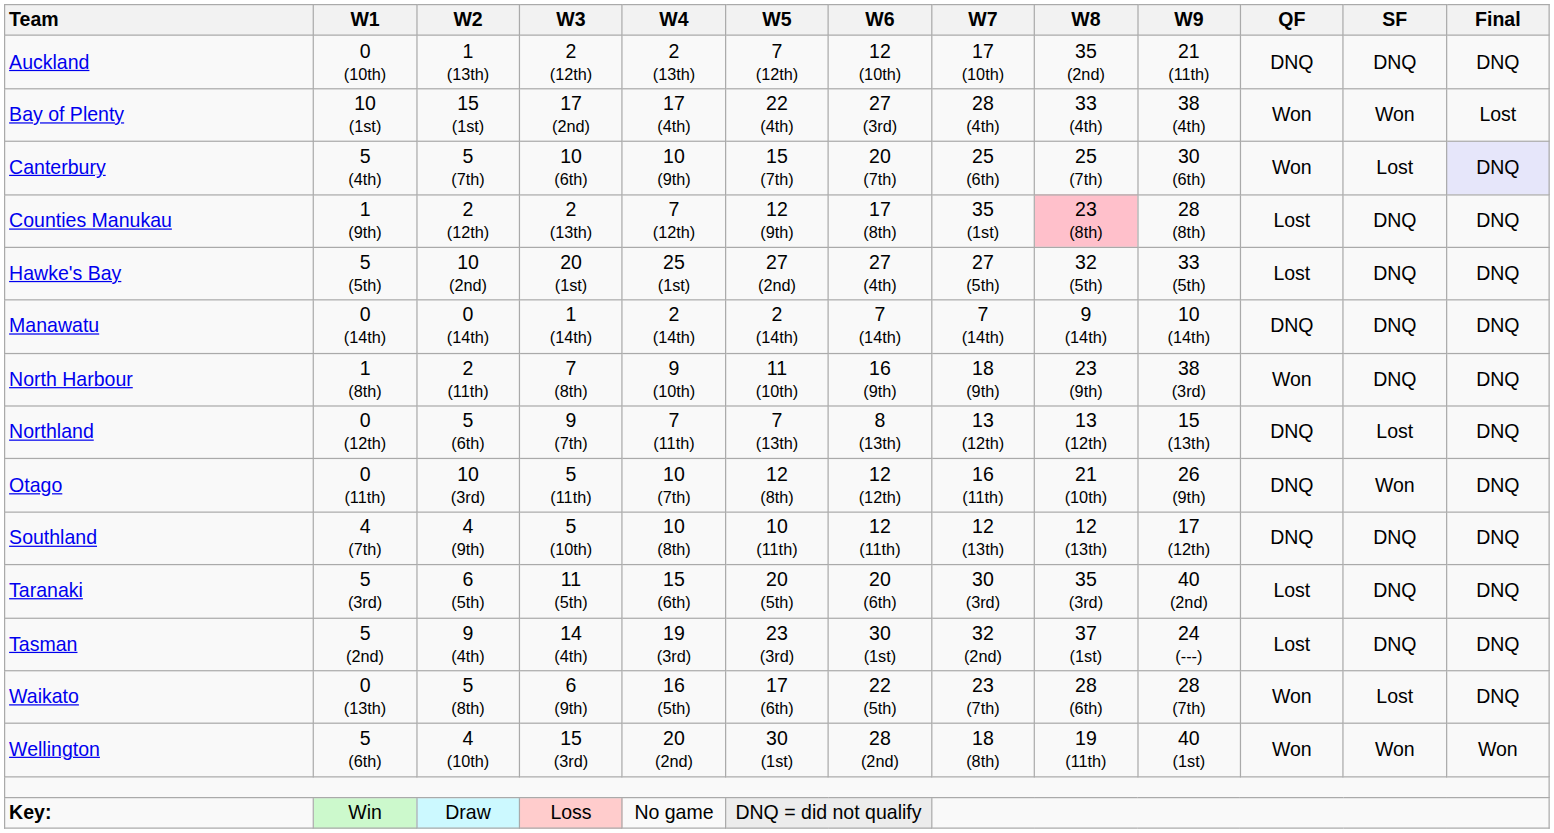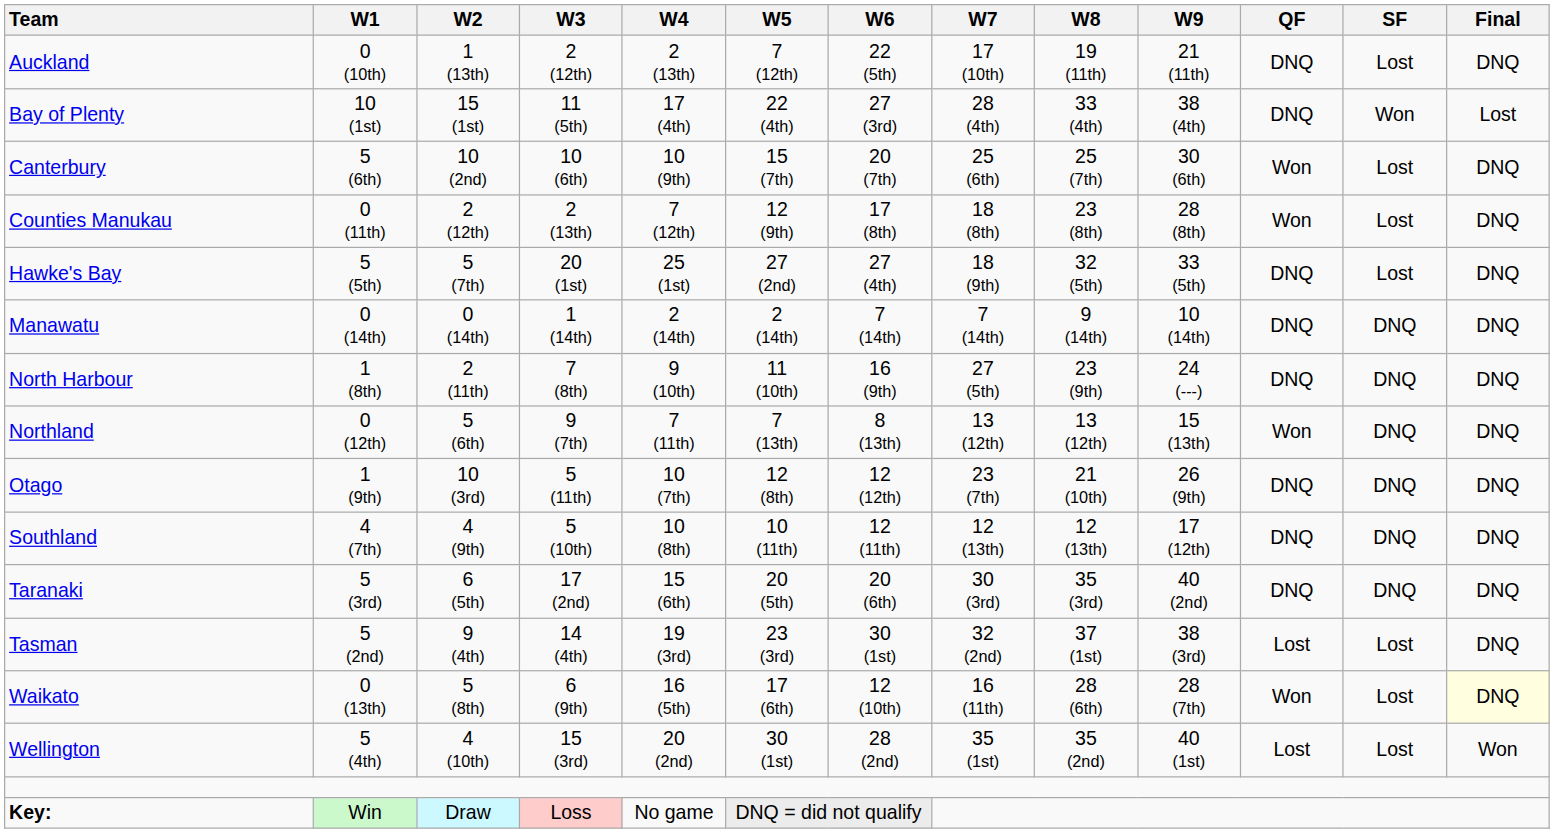 <table class="wikitable" style="text-align:center;width:80%">
 <tr>
 <th style="text-align:left;width:12%">Team</th>
 <th style="width:4%">W1</th>
 <th style="width:4%">W2</th>
 <th style="width:4%">W3</th>
 <th style="width:4%">W4</th>
 <th style="width:4%">W5</th>
 <th style="width:4%">W6</th>
 <th style="width:4%">W7</th>
 <th style="width:4%">W8</th>
 <th style="width:4%">W9</th>
 <th style="width:4%">QF</th>
 <th style="width:4%">SF</th>
 <th style="width:4%">Final</th>
 </tr>
 <tr>
 <td style="text-align:left"><a href='#'>Auckland</a></td>
 <td>0 <br><small>(10th)</small></td>
 <td>1 <br><small>(13th)</small></td>
 <td>2 <br><small>(12th)</small></td>
 <td>2 <br><small>(13th)</small></td>
 <td>7 <br><small>(12th)</small></td>
-<td>12 <br><small>(10th)</small></td>
+<td>22 <br><small>(5th)</small></td>
 <td>17 <br><small>(10th)</small></td>
-<td>35 <br><small>(2nd)</small></td>
+<td>19 <br><small>(11th)</small></td>
 <td>21 <br><small>(11th)</small></td>
 <td>DNQ</td>
-<td>DNQ</td>
+<td>Lost</td>
 <td>DNQ</td>
 </tr>
 <tr>
 <td style="text-align:left"><a href='#'>Bay of Plenty</a></td>
 <td>10 <br><small>(1st)</small></td>
 <td>15 <br><small>(1st)</small></td>
-<td>17 <br><small>(2nd)</small></td>
+<td>11 <br><small>(5th)</small></td>
 <td>17 <br><small>(4th)</small></td>
 <td>22 <br><small>(4th)</small></td>
 <td>27 <br><small>(3rd)</small></td>
 <td>28 <br><small>(4th)</small></td>
 <td>33 <br><small>(4th)</small></td>
 <td>38 <br><small>(4th)</small></td>
-<td>Won</td>
+<td>DNQ</td>
 <td>Won</td>
 <td>Lost</td>
 </tr>
 <tr>
 <td style="text-align:left"><a href='#'>Canterbury</a></td>
-<td>5 <br><small>(4th)</small></td>
-<td>5 <br><small>(7th)</small></td>
+<td>5 <br><small>(6th)</small></td>
+<td>10 <br><small>(2nd)</small></td>
 <td>10 <br><small>(6th)</small></td>
 <td>10 <br><small>(9th)</small></td>
 <td>15 <br><small>(7th)</small></td>
 <td>20 <br><small>(7th)</small></td>
 <td>25 <br><small>(6th)</small></td>
 <td>25 <br><small>(7th)</small></td>
 <td>30 <br><small>(6th)</small></td>
 <td>Won</td>
 <td>Lost</td>
-<td style="background: lavender;">DNQ</td>
+<td>DNQ</td>
 </tr>
 <tr>
 <td style="text-align:left"><a href='#'>Counties Manukau</a></td>
-<td>1 <br><small>(9th)</small></td>
+<td>0 <br><small>(11th)</small></td>
 <td>2 <br><small>(12th)</small></td>
 <td>2 <br><small>(13th)</small></td>
 <td>7 <br><small>(12th)</small></td>
 <td>12 <br><small>(9th)</small></td>
 <td>17 <br><small>(8th)</small></td>
-<td>35 <br><small>(1st)</small></td>
-<td style="background: pink;">23 <br><small>(8th)</small></td>
+<td>18 <br><small>(8th)</small></td>
+<td>23 <br><small>(8th)</small></td>
 <td>28 <br><small>(8th)</small></td>
+<td>Won</td>
 <td>Lost</td>
-<td>DNQ</td>
 <td>DNQ</td>
 </tr>
 <tr>
 <td style="text-align:left"><a href='#'>Hawke's Bay</a></td>
 <td>5 <br><small>(5th)</small></td>
-<td>10 <br><small>(2nd)</small></td>
+<td>5 <br><small>(7th)</small></td>
 <td>20 <br><small>(1st)</small></td>
 <td>25 <br><small>(1st)</small></td>
 <td>27 <br><small>(2nd)</small></td>
 <td>27 <br><small>(4th)</small></td>
-<td>27 <br><small>(5th)</small></td>
+<td>18 <br><small>(9th)</small></td>
 <td>32 <br><small>(5th)</small></td>
 <td>33 <br><small>(5th)</small></td>
+<td>DNQ</td>
 <td>Lost</td>
-<td>DNQ</td>
 <td>DNQ</td>
 </tr>
 <tr>
 <td style="text-align:left"><a href='#'>Manawatu</a></td>
 <td>0 <br><small>(14th)</small></td>
 <td>0 <br><small>(14th)</small></td>
 <td>1 <br><small>(14th)</small></td>
 <td>2 <br><small>(14th)</small></td>
 <td>2 <br><small>(14th)</small></td>
 <td>7 <br><small>(14th)</small></td>
 <td>7 <br><small>(14th)</small></td>
 <td>9 <br><small>(14th)</small></td>
 <td>10 <br><small>(14th)</small></td>
 <td>DNQ</td>
 <td>DNQ</td>
 <td>DNQ</td>
 </tr>
 <tr>
 <td style="text-align:left"><a href='#'>North Harbour</a></td>
 <td>1 <br><small>(8th)</small></td>
 <td>2 <br><small>(11th)</small></td>
 <td>7 <br><small>(8th)</small></td>
 <td>9 <br><small>(10th)</small></td>
 <td>11 <br><small>(10th)</small></td>
 <td>16 <br><small>(9th)</small></td>
-<td>18 <br><small>(9th)</small></td>
+<td>27 <br><small>(5th)</small></td>
 <td>23 <br><small>(9th)</small></td>
-<td>38 <br><small>(3rd)</small></td>
-<td>Won</td>
+<td>24 <br><small>(---)</small></td>
+<td>DNQ</td>
 <td>DNQ</td>
 <td>DNQ</td>
 </tr>
 <tr>
 <td style="text-align:left"><a href='#'>Northland</a></td>
 <td>0 <br><small>(12th)</small></td>
 <td>5 <br><small>(6th)</small></td>
 <td>9 <br><small>(7th)</small></td>
 <td>7 <br><small>(11th)</small></td>
 <td>7 <br><small>(13th)</small></td>
 <td>8 <br><small>(13th)</small></td>
 <td>13 <br><small>(12th)</small></td>
 <td>13 <br><small>(12th)</small></td>
 <td>15 <br><small>(13th)</small></td>
+<td>Won</td>
 <td>DNQ</td>
-<td>Lost</td>
 <td>DNQ</td>
 </tr>
 <tr>
 <td style="text-align:left"><a href='#'>Otago</a></td>
-<td>0 <br><small>(11th)</small></td>
+<td>1 <br><small>(9th)</small></td>
 <td>10 <br><small>(3rd)</small></td>
 <td>5 <br><small>(11th)</small></td>
 <td>10 <br><small>(7th)</small></td>
 <td>12 <br><small>(8th)</small></td>
 <td>12 <br><small>(12th)</small></td>
-<td>16 <br><small>(11th)</small></td>
+<td>23 <br><small>(7th)</small></td>
 <td>21 <br><small>(10th)</small></td>
 <td>26 <br><small>(9th)</small></td>
 <td>DNQ</td>
-<td>Won</td>
+<td>DNQ</td>
 <td>DNQ</td>
 </tr>
 <tr>
 <td style="text-align:left"><a href='#'>Southland</a></td>
 <td>4 <br><small>(7th)</small></td>
 <td>4 <br><small>(9th)</small></td>
 <td>5 <br><small>(10th)</small></td>
 <td>10 <br><small>(8th)</small></td>
 <td>10 <br><small>(11th)</small></td>
 <td>12 <br><small>(11th)</small></td>
 <td>12 <br><small>(13th)</small></td>
 <td>12 <br><small>(13th)</small></td>
 <td>17 <br><small>(12th)</small></td>
 <td>DNQ</td>
 <td>DNQ</td>
 <td>DNQ</td>
 </tr>
 <tr>
 <td style="text-align:left"><a href='#'>Taranaki</a></td>
 <td>5 <br><small>(3rd)</small></td>
 <td>6 <br><small>(5th)</small></td>
-<td>11 <br><small>(5th)</small></td>
+<td>17 <br><small>(2nd)</small></td>
 <td>15 <br><small>(6th)</small></td>
 <td>20 <br><small>(5th)</small></td>
 <td>20 <br><small>(6th)</small></td>
 <td>30 <br><small>(3rd)</small></td>
 <td>35 <br><small>(3rd)</small></td>
 <td>40 <br><small>(2nd)</small></td>
-<td>Lost</td>
+<td>DNQ</td>
 <td>DNQ</td>
 <td>DNQ</td>
 </tr>
 <tr>
 <td style="text-align:left"><a href='#'>Tasman</a></td>
 <td>5 <br><small>(2nd)</small></td>
 <td>9 <br><small>(4th)</small></td>
 <td>14 <br><small>(4th)</small></td>
 <td>19 <br><small>(3rd)</small></td>
 <td>23 <br><small>(3rd)</small></td>
 <td>30 <br><small>(1st)</small></td>
 <td>32 <br><small>(2nd)</small></td>
 <td>37 <br><small>(1st)</small></td>
-<td>24 <br><small>(---)</small></td>
+<td>38 <br><small>(3rd)</small></td>
 <td>Lost</td>
-<td>DNQ</td>
+<td>Lost</td>
 <td>DNQ</td>
 </tr>
 <tr>
 <td style="text-align:left"><a href='#'>Waikato</a></td>
 <td>0 <br><small>(13th)</small></td>
 <td>5 <br><small>(8th)</small></td>
 <td>6 <br><small>(9th)</small></td>
 <td>16 <br><small>(5th)</small></td>
 <td>17 <br><small>(6th)</small></td>
-<td>22 <br><small>(5th)</small></td>
-<td>23 <br><small>(7th)</small></td>
+<td>12 <br><small>(10th)</small></td>
+<td>16 <br><small>(11th)</small></td>
 <td>28 <br><small>(6th)</small></td>
 <td>28 <br><small>(7th)</small></td>
 <td>Won</td>
 <td>Lost</td>
-<td>DNQ</td>
+<td style="background: lightyellow;">DNQ</td>
 </tr>
 <tr>
 <td style="text-align:left"><a href='#'>Wellington</a></td>
-<td>5 <br><small>(6th)</small></td>
+<td>5 <br><small>(4th)</small></td>
 <td>4 <br><small>(10th)</small></td>
 <td>15 <br><small>(3rd)</small></td>
 <td>20 <br><small>(2nd)</small></td>
 <td>30 <br><small>(1st)</small></td>
 <td>28 <br><small>(2nd)</small></td>
-<td>18 <br><small>(8th)</small></td>
-<td>19 <br><small>(11th)</small></td>
+<td>35 <br><small>(1st)</small></td>
+<td>35 <br><small>(2nd)</small></td>
 <td>40 <br><small>(1st)</small></td>
-<td>Won</td>
-<td>Won</td>
+<td>Lost</td>
+<td>Lost</td>
 <td>Won</td>
 </tr>
 <tr>
 <td colspan=100% style="height:10px"></td>
 </tr>
 <tr>
 <td style="text-align:left"><strong>Key:</strong></td>
 <td style="background:#CCF9CC">Win</td>
 <td style="background:#CCF9FF">Draw</td>
 <td style="background:#FFCCCC">Loss</td>
 <td>No game</td>
 <td colspan="2" style="background:#ECECEC">DNQ = did not qualify</td>
 <td colspan="13"></td>
 </tr>
 </table>
